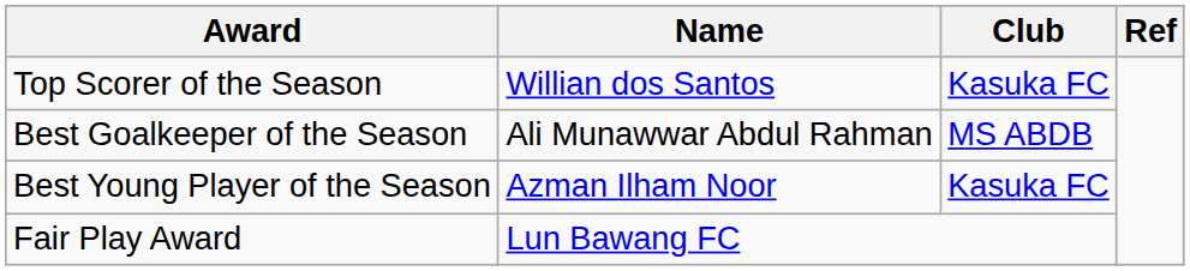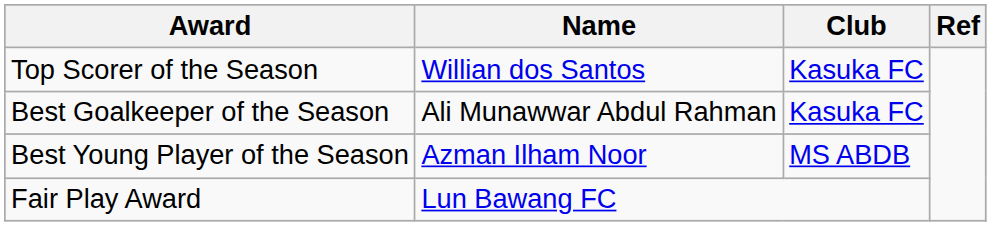 <table class="wikitable">
 <tr>
 <th>Award</th>
 <th>Name</th>
 <th>Club</th>
 <th>Ref</th>
 </tr>
 <tr>
 <td>Top Scorer of the Season</td>
 <td> <a href='#'>Willian dos Santos</a></td>
 <td><a href='#'>Kasuka FC</a></td>
 <td rowspan=4></td>
 </tr>
 <tr>
 <td>Best Goalkeeper of the Season</td>
 <td> Ali Munawwar Abdul Rahman</td>
-<td><a href='#'>MS ABDB</a></td>
+<td><a href='#'>Kasuka FC</a></td>
 </tr>
 <tr>
 <td>Best Young Player of the Season</td>
 <td> <a href='#'>Azman Ilham Noor</a></td>
-<td><a href='#'>Kasuka FC</a></td>
+<td><a href='#'>MS ABDB</a></td>
 </tr>
 <tr>
 <td>Fair Play Award</td>
 <td colspan=2><a href='#'>Lun Bawang FC</a></td>
 </tr>
 </table>
